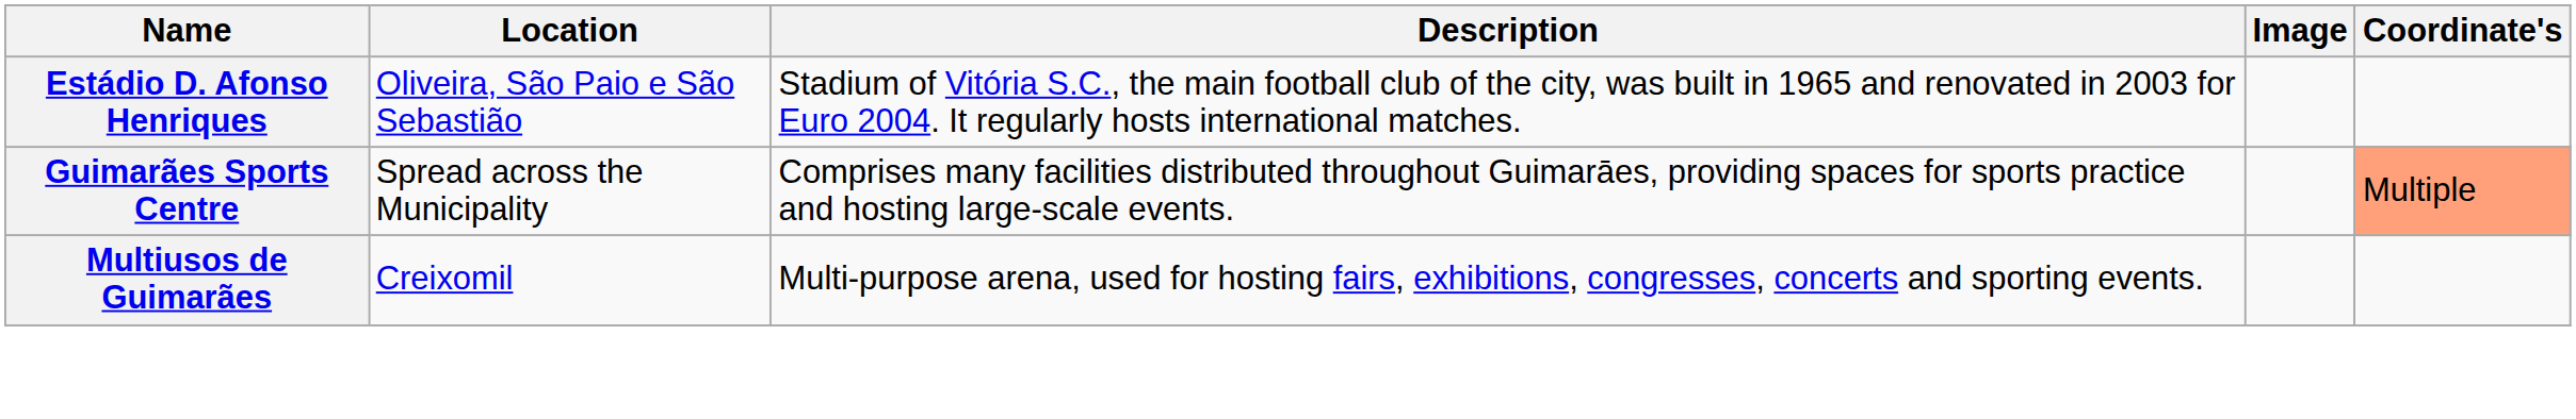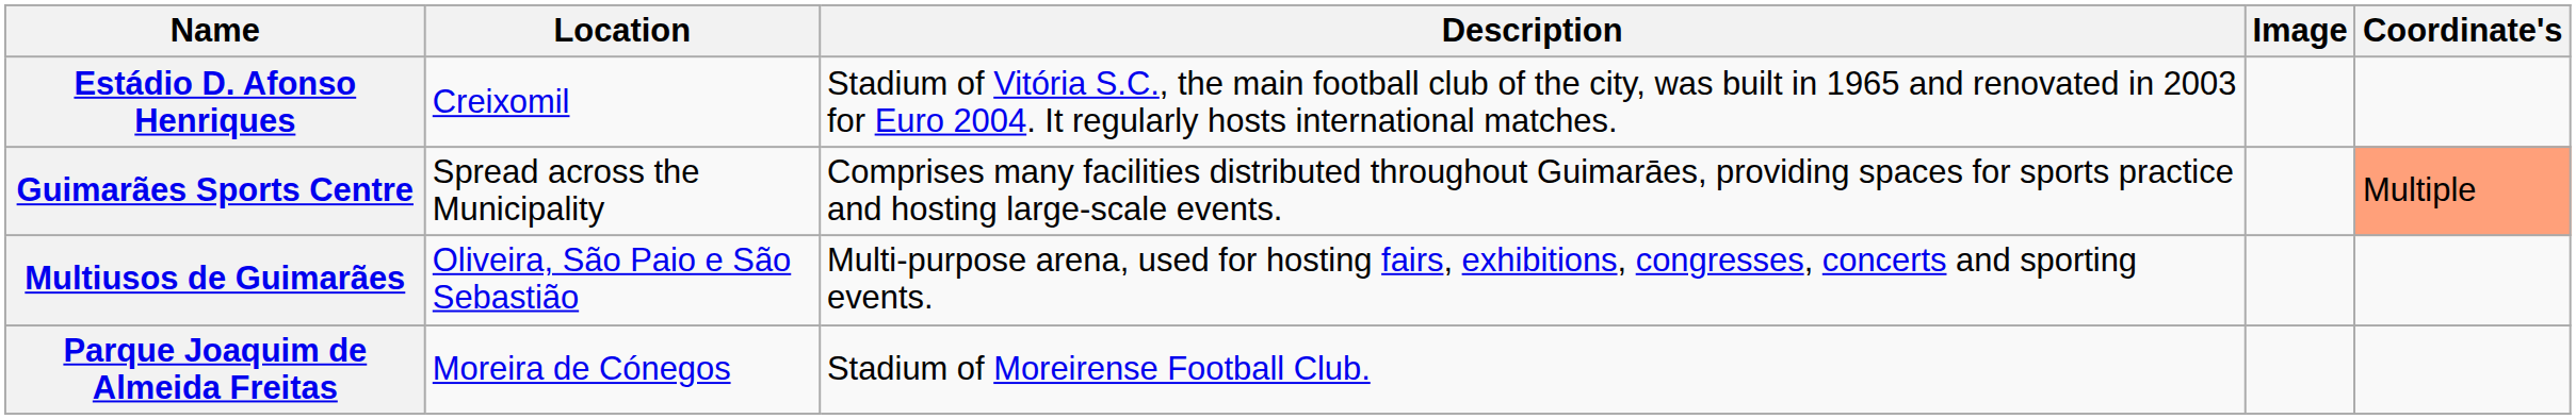 <table class="wikitable sortable">
 <tr>
 <th scope=col>Name</th>
 <th scope=col>Location</th>
 <th scope=col class=unsortable>Description</th>
 <th scope=col class=unsortable>Image</th>
 <th scope=col>Coordinate's</th>
 </tr>
 <tr>
 <th scope=row><a href='#'>Estádio D. Afonso Henriques</a></th>
-<td><a href='#'>Oliveira, São Paio e São Sebastião</a></td>
+<td><a href='#'>Creixomil</a></td>
 <td>Stadium of <a href='#'>Vitória S.C.</a>, the main football club of the city, was built in 1965 and renovated in 2003 for <a href='#'>Euro 2004</a>. It regularly hosts international matches.</td>
 <td></td>
 <td></td>
 </tr>
 <tr>
 <th scope=row><a href='#'>Guimarães Sports Centre</a></th>
 <td>Spread across the Municipality</td>
 <td>Comprises many facilities distributed throughout Guimarāes, providing spaces for sports practice and hosting large-scale events.</td>
 <td></td>
 <td style="background: lightsalmon;">Multiple</td>
 </tr>
 <tr>
 <th scope=row><a href='#'>Multiusos de Guimarães</a></th>
-<td><a href='#'>Creixomil</a></td>
+<td><a href='#'>Oliveira, São Paio e São Sebastião</a></td>
 <td>Multi-purpose arena, used for hosting <a href='#'>fairs</a>, <a href='#'>exhibitions</a>, <a href='#'>congresses</a>, <a href='#'>concerts</a> and sporting events.</td>
 <td></td>
 <td></td>
 </tr>
+<tr>
+<th scope=row><a href='#'>Parque Joaquim de Almeida Freitas</a></th>
+<td><a href='#'>Moreira de Cónegos</a></td>
+<td>Stadium of <a href='#'>Moreirense Football Club.</a></td>
+<td></td>
+<td></td>
+</tr>
 </table>
